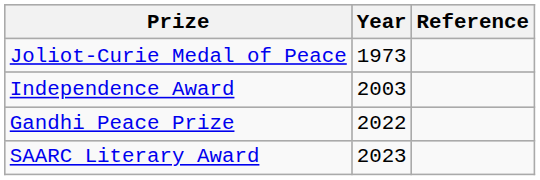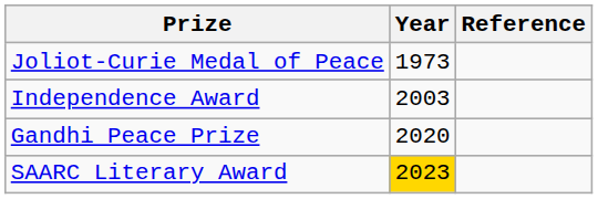 <table class="wikitable">
 <tr>
 <th>Prize</th>
 <th>Year</th>
 <th>Reference</th>
 </tr>
 <tr>
 <td><a href='#'>Joliot-Curie Medal of Peace</a></td>
 <td>1973</td>
 <td></td>
 </tr>
 <tr>
 <td><a href='#'>Independence Award</a></td>
 <td>2003</td>
 <td></td>
 </tr>
 <tr>
 <td><a href='#'>Gandhi Peace Prize</a></td>
-<td>2022</td>
+<td>2020</td>
 <td></td>
 </tr>
 <tr>
 <td><a href='#'>SAARC Literary Award</a></td>
-<td>2023</td>
+<td style="background: gold;">2023</td>
 <td></td>
 </tr>
 </table>
